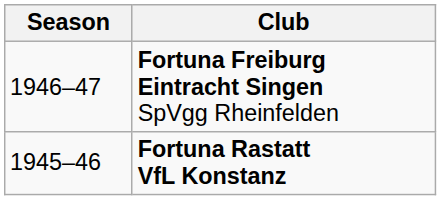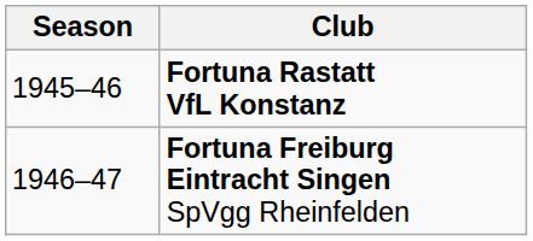 <table class="wikitable">
 <tr align="center" bgcolor="#dfdfdf">
 <th width="80">Season</th>
 <th width="200">Club</th>
 </tr>
 <tr>
+<td>1945–46</td>
+<td><strong>Fortuna Rastatt</strong> <br> <strong>VfL Konstanz</strong></td>
+</tr>
+<tr>
 <td>1946–47</td>
 <td><strong>Fortuna Freiburg</strong> <br> <strong>Eintracht Singen</strong> <br> SpVgg Rheinfelden</td>
 </tr>
-<tr>
-<td>1945–46</td>
-<td><strong>Fortuna Rastatt</strong> <br> <strong>VfL Konstanz</strong></td>
-</tr>
 </table>
